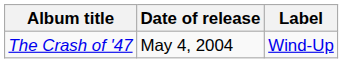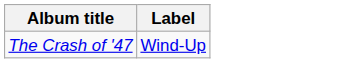 <table class="wikitable" style="font-size: 95%;">
 <tr>
 <th>Album title</th>
-<th>Date of release</th>
 <th>Label</th>
 </tr>
 <tr>
 <td><em><a href='#'>The Crash of '47</a></em></td>
-<td>May 4, 2004</td>
 <td><a href='#'>Wind-Up</a></td>
 </tr>
 </table>
